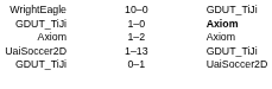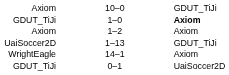 <table style="width:100%" cellspacing="1">
 <tr>
 <th width=25%></th>
 <th width=15%></th>
 <th width=25%></th>
 </tr>
 <tr style=font-size:90%>
-<td align=right>WrightEagle </td>
+<td align=right>Axiom </td>
 <td align=center>10–0</td>
 <td> GDUT_TiJi</td>
 <td></td>
 </tr>
 <tr style=font-size:90%>
 <td align=right>GDUT_TiJi </td>
 <td align=center>1–0</td>
 <td><strong> Axiom</strong></td>
 <td></td>
 </tr>
 <tr style=font-size:90%>
 <td align=right>Axiom </td>
 <td align=center>1–2</td>
 <td> Axiom</td>
 <td></td>
 </tr>
 <tr style=font-size:90%>
 <td align=right>UaiSoccer2D </td>
 <td align=center>1–13</td>
 <td> GDUT_TiJi</td>
 <td></td>
 </tr>
 <tr style=font-size:90%>
+<td align=right>WrightEagle </td>
+<td align=center>14–1</td>
+<td> Axiom</td>
+<td></td>
+</tr>
+<tr style=font-size:90%>
 <td align=right>GDUT_TiJi </td>
 <td align=center>0–1</td>
 <td> UaiSoccer2D</td>
 <td></td>
 </tr>
 </table>
